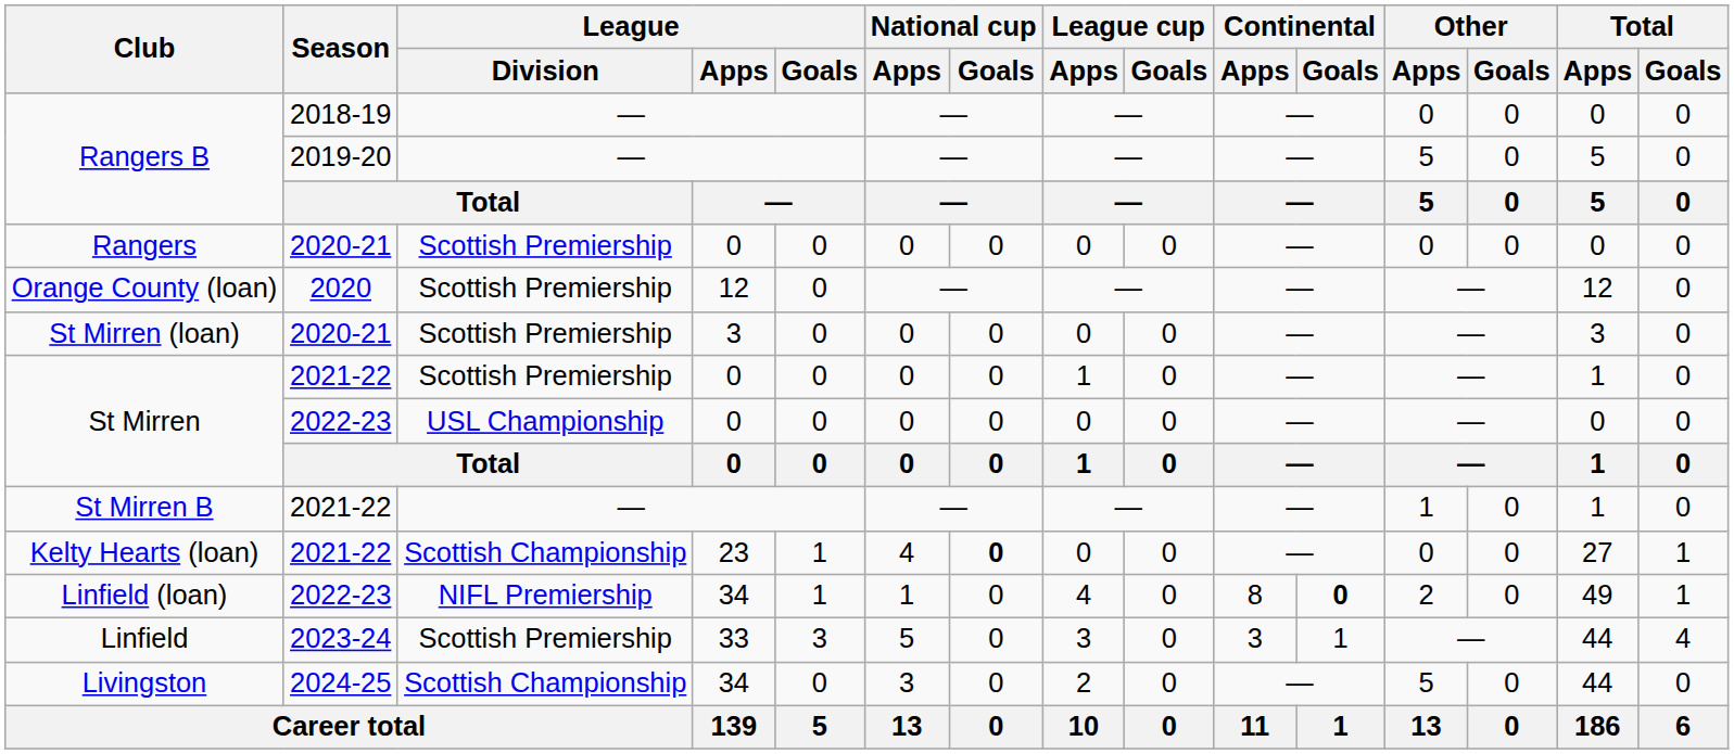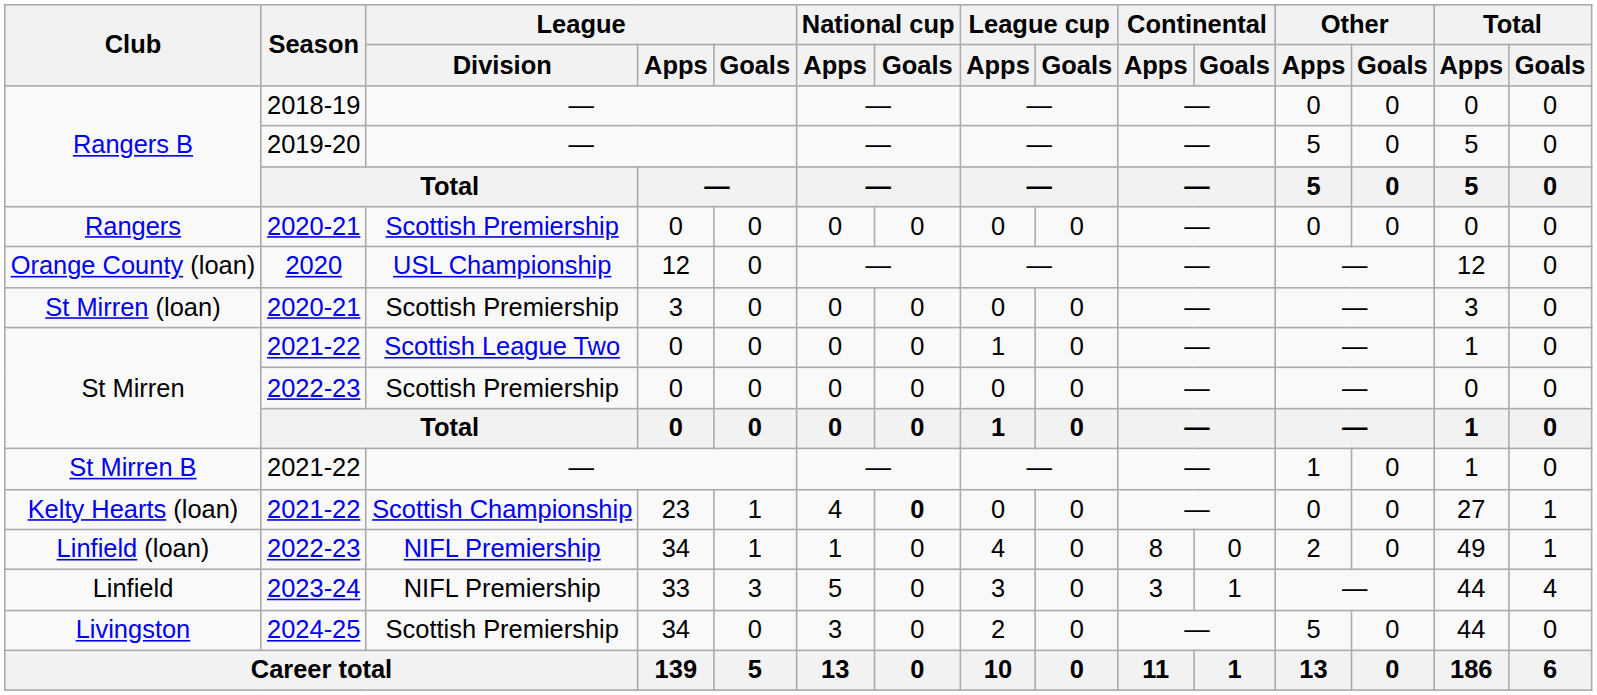 <table class="wikitable" style="text-align: center">
 <tr>
 <th rowspan="2">Club</th>
 <th rowspan="2">Season</th>
 <th colspan="3">League</th>
 <th colspan="2">National cup</th>
 <th colspan="2">League cup</th>
 <th colspan="2">Continental</th>
 <th colspan="2">Other</th>
 <th colspan="2">Total</th>
 </tr>
 <tr>
 <th>Division</th>
 <th>Apps</th>
 <th>Goals</th>
 <th>Apps</th>
 <th>Goals</th>
 <th>Apps</th>
 <th>Goals</th>
 <th>Apps</th>
 <th>Goals</th>
 <th>Apps</th>
 <th>Goals</th>
 <th>Apps</th>
 <th>Goals</th>
 </tr>
 <tr>
 <td rowspan="3"><a href='#'>Rangers B</a></td>
 <td>2018-19</td>
 <td colspan="3">—</td>
 <td colspan="2">—</td>
 <td colspan="2">—</td>
 <td colspan="2">—</td>
 <td>0</td>
 <td>0</td>
 <td>0</td>
 <td>0</td>
 </tr>
 <tr>
 <td>2019-20</td>
 <td colspan="3">—</td>
 <td colspan="2">—</td>
 <td colspan="2">—</td>
 <td colspan="2">—</td>
 <td>5</td>
 <td>0</td>
 <td>5</td>
 <td>0</td>
 </tr>
 <tr>
 <th colspan="2">Total</th>
 <th colspan="2">—</th>
 <th colspan="2">—</th>
 <th colspan="2">—</th>
 <th colspan="2">—</th>
 <th>5</th>
 <th>0</th>
 <th>5</th>
 <th>0</th>
 </tr>
 <tr>
 <td><a href='#'>Rangers</a></td>
 <td><a href='#'>2020-21</a></td>
 <td><a href='#'>Scottish Premiership</a></td>
 <td>0</td>
 <td>0</td>
 <td>0</td>
 <td>0</td>
 <td>0</td>
 <td>0</td>
 <td colspan="2">—</td>
 <td>0</td>
 <td>0</td>
 <td>0</td>
 <td>0</td>
 </tr>
 <tr>
 <td><a href='#'>Orange County</a> (loan)</td>
 <td><a href='#'>2020</a></td>
-<td>Scottish Premiership</td>
+<td><a href='#'>USL Championship</a></td>
 <td>12</td>
 <td>0</td>
 <td colspan="2">—</td>
 <td colspan="2">—</td>
 <td colspan="2">—</td>
 <td colspan="2">—</td>
 <td>12</td>
 <td>0</td>
 </tr>
 <tr>
 <td><a href='#'>St Mirren</a> (loan)</td>
 <td><a href='#'>2020-21</a></td>
 <td>Scottish Premiership</td>
 <td>3</td>
 <td>0</td>
 <td>0</td>
 <td>0</td>
 <td>0</td>
 <td>0</td>
 <td colspan="2">—</td>
 <td colspan="2">—</td>
 <td>3</td>
 <td>0</td>
 </tr>
 <tr>
 <td rowspan="3">St Mirren</td>
 <td><a href='#'>2021-22</a></td>
-<td>Scottish Premiership</td>
+<td><a href='#'>Scottish League Two</a></td>
 <td>0</td>
 <td>0</td>
 <td>0</td>
 <td>0</td>
 <td>1</td>
 <td>0</td>
 <td colspan="2">—</td>
 <td colspan="2">—</td>
 <td>1</td>
 <td>0</td>
 </tr>
 <tr>
 <td><a href='#'>2022-23</a></td>
-<td><a href='#'>USL Championship</a></td>
+<td>Scottish Premiership</td>
 <td>0</td>
 <td>0</td>
 <td>0</td>
 <td>0</td>
 <td>0</td>
 <td>0</td>
 <td colspan="2">—</td>
 <td colspan="2">—</td>
 <td>0</td>
 <td>0</td>
 </tr>
 <tr>
 <th colspan="2">Total</th>
 <th>0</th>
 <th>0</th>
 <th>0</th>
 <th>0</th>
 <th>1</th>
 <th>0</th>
 <th colspan="2">—</th>
 <th colspan="2">—</th>
 <th>1</th>
 <th>0</th>
 </tr>
 <tr>
 <td><a href='#'>St Mirren B</a></td>
 <td>2021-22</td>
 <td colspan="3">—</td>
 <td colspan="2">—</td>
 <td colspan="2">—</td>
 <td colspan="2">—</td>
 <td>1</td>
 <td>0</td>
 <td>1</td>
 <td>0</td>
 </tr>
 <tr>
 <td><a href='#'>Kelty Hearts</a> (loan)</td>
 <td><a href='#'>2021-22</a></td>
 <td><a href='#'>Scottish Championship</a></td>
 <td>23</td>
 <td>1</td>
 <td>4</td>
 <td><strong>0</strong></td>
 <td>0</td>
 <td>0</td>
 <td colspan="2">—</td>
 <td>0</td>
 <td>0</td>
 <td>27</td>
 <td>1</td>
 </tr>
 <tr>
 <td><a href='#'>Linfield</a> (loan)</td>
 <td><a href='#'>2022-23</a></td>
 <td><a href='#'>NIFL Premiership</a></td>
 <td>34</td>
 <td>1</td>
 <td>1</td>
 <td>0</td>
 <td>4</td>
 <td>0</td>
 <td>8</td>
-<td><strong>0</strong></td>
+<td>0</td>
 <td>2</td>
 <td>0</td>
 <td>49</td>
 <td>1</td>
 </tr>
 <tr>
 <td>Linfield</td>
 <td><a href='#'>2023-24</a></td>
-<td>Scottish Premiership</td>
+<td>NIFL Premiership</td>
 <td>33</td>
 <td>3</td>
 <td>5</td>
 <td>0</td>
 <td>3</td>
 <td>0</td>
 <td>3</td>
 <td>1</td>
 <td colspan="2">—</td>
 <td>44</td>
 <td>4</td>
 </tr>
 <tr>
 <td><a href='#'>Livingston</a></td>
 <td><a href='#'>2024-25</a></td>
-<td><a href='#'>Scottish Championship</a></td>
+<td>Scottish Premiership</td>
 <td>34</td>
 <td>0</td>
 <td>3</td>
 <td>0</td>
 <td>2</td>
 <td>0</td>
 <td colspan="2">—</td>
 <td>5</td>
 <td>0</td>
 <td>44</td>
 <td>0</td>
 </tr>
 <tr>
 <th colspan="3">Career total</th>
 <th>139</th>
 <th>5</th>
 <th>13</th>
 <th>0</th>
 <th>10</th>
 <th>0</th>
 <th>11</th>
 <th>1</th>
 <th>13</th>
 <th>0</th>
 <th>186</th>
 <th>6</th>
 </tr>
 </table>
